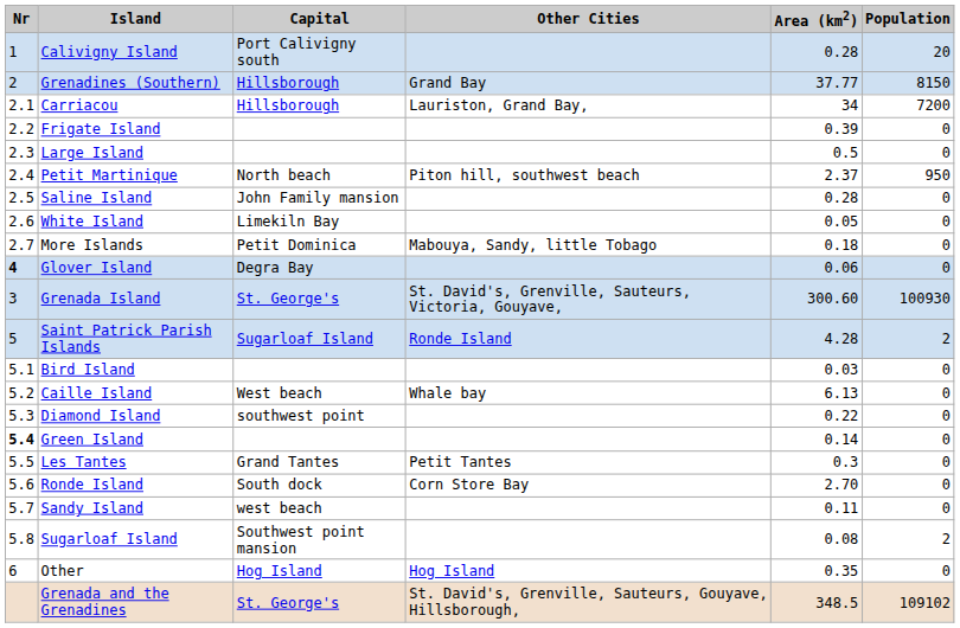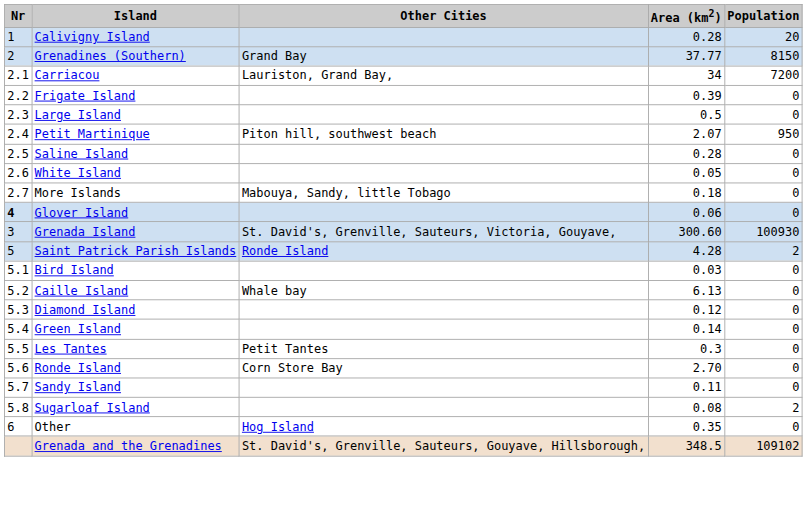 <table class="wikitable sortable">
 <tr>
 <th style="background: #CCC;">Nr</th>
 <th style="background: #CCC;">Island</th>
-<th style="background: #CCC;" class="unsortable">Capital</th>
 <th style="background: #CCC;" class="unsortable">Other Cities</th>
 <th style="background: #CCC;">Area (km<sup>2</sup>)</th>
 <th style="background: #CCC;">Population</th>
 </tr>
 <tr style="background:#CEE0F2;">
 <td>1</td>
 <td><a href='#'>Calivigny Island</a></td>
-<td>Port Calivigny south</td>
 <td></td>
 <td align="right">0.28</td>
 <td align="right">20</td>
 </tr>
 <tr style="background:#CEE0F2;">
 <td>2</td>
 <td><a href='#'>Grenadines (Southern)</a></td>
-<td><a href='#'>Hillsborough</a></td>
 <td>Grand Bay</td>
 <td align="right">37.77</td>
 <td align="right">8150</td>
 </tr>
 <tr style="background:#FFFFFF;">
 <td>2.1</td>
 <td><a href='#'>Carriacou</a></td>
-<td><a href='#'>Hillsborough</a></td>
 <td>Lauriston, Grand Bay,</td>
 <td align="right">34</td>
 <td align="right">7200</td>
 </tr>
 <tr style="background:#FFFFFF;">
 <td>2.2</td>
 <td><a href='#'>Frigate Island</a></td>
 <td></td>
-<td></td>
 <td align="right">0.39</td>
 <td align="right">0</td>
 </tr>
 <tr style="background:#FFFFFF;">
 <td>2.3</td>
 <td><a href='#'>Large Island</a></td>
 <td></td>
-<td></td>
 <td align="right">0.5</td>
 <td align="right">0</td>
 </tr>
 <tr style="background:#FFFFFF;">
 <td>2.4</td>
 <td><a href='#'>Petit Martinique</a></td>
-<td>North beach</td>
 <td>Piton hill, southwest beach</td>
-<td align="right">2.37</td>
+<td align="right">2.07</td>
 <td align="right">950</td>
 </tr>
 <tr style="background:#FFFFFF;">
 <td>2.5</td>
 <td><a href='#'>Saline Island</a></td>
-<td>John Family mansion</td>
 <td></td>
 <td align="right">0.28</td>
 <td align="right">0</td>
 </tr>
 <tr style="background:#FFFFFF;">
 <td>2.6</td>
 <td><a href='#'>White Island</a></td>
-<td>Limekiln Bay</td>
 <td></td>
 <td align="right">0.05</td>
 <td align="right">0</td>
 </tr>
 <tr style="background:#FFFFFF;">
 <td>2.7</td>
 <td>More Islands</td>
-<td>Petit Dominica</td>
 <td>Mabouya, Sandy, little Tobago</td>
 <td align="right">0.18</td>
 <td align="right">0</td>
 </tr>
 <tr style="background:#CEE0F2;">
 <td><strong>4</strong></td>
 <td><a href='#'>Glover Island</a></td>
-<td>Degra Bay</td>
 <td></td>
 <td align="right">0.06</td>
 <td align="right">0</td>
 </tr>
 <tr style="background:#CEE0F2;">
 <td>3</td>
 <td><a href='#'>Grenada Island</a></td>
-<td><a href='#'>St. George's</a></td>
 <td>St. David's, Grenville, Sauteurs, Victoria, Gouyave,</td>
 <td align="right">300.60</td>
 <td align="right">100930</td>
 </tr>
 <tr style="background:#CEE0F2;">
 <td>5</td>
 <td><a href='#'>Saint Patrick Parish Islands</a></td>
-<td><a href='#'>Sugarloaf Island</a></td>
 <td><a href='#'>Ronde Island</a></td>
 <td align="right">4.28</td>
 <td align="right">2</td>
 </tr>
 <tr style="background:#FFFFFF;">
 <td>5.1</td>
 <td><a href='#'>Bird Island</a></td>
 <td></td>
-<td></td>
 <td align="right">0.03</td>
 <td align="right">0</td>
 </tr>
 <tr style="background:#FFFFFF;">
 <td>5.2</td>
 <td><a href='#'>Caille Island</a></td>
-<td>West beach</td>
 <td>Whale bay</td>
 <td align="right">6.13</td>
 <td align="right">0</td>
 </tr>
 <tr style="background:#FFFFFF;">
 <td>5.3</td>
 <td><a href='#'>Diamond Island</a></td>
-<td>southwest point</td>
 <td></td>
-<td align="right">0.22</td>
+<td align="right">0.12</td>
 <td align="right">0</td>
 </tr>
 <tr style="background:#FFFFFF;">
-<td><strong>5.4</strong></td>
+<td>5.4</td>
 <td><a href='#'>Green Island</a></td>
-<td></td>
 <td></td>
 <td align="right">0.14</td>
 <td align="right">0</td>
 </tr>
 <tr style="background:#FFFFFF;">
 <td>5.5</td>
 <td><a href='#'>Les Tantes</a></td>
-<td>Grand Tantes</td>
 <td>Petit Tantes</td>
 <td align="right">0.3</td>
 <td align="right">0</td>
 </tr>
 <tr style="background:#FFFFFF;">
 <td>5.6</td>
 <td><a href='#'>Ronde Island</a></td>
-<td>South dock</td>
 <td>Corn Store Bay</td>
 <td align="right">2.70</td>
 <td align="right">0</td>
 </tr>
 <tr style="background:#FFFFFF;">
 <td>5.7</td>
 <td><a href='#'>Sandy Island</a></td>
-<td>west beach</td>
 <td></td>
 <td align="right">0.11</td>
 <td align="right">0</td>
 </tr>
 <tr style="background:#FFFFFF;">
 <td>5.8</td>
 <td><a href='#'>Sugarloaf Island</a></td>
-<td>Southwest point mansion</td>
 <td></td>
 <td align="right">0.08</td>
 <td align="right">2</td>
 </tr>
 <tr style="background:#FFFFFF;">
 <td>6</td>
 <td>Other</td>
 <td><a href='#'>Hog Island</a></td>
-<td><a href='#'>Hog Island</a></td>
 <td align="right">0.35</td>
 <td align="right">0</td>
 </tr>
 <tr style="background:#F2E0CE;" | class="sortbottom">
 <td> </td>
 <td><a href='#'>Grenada and the Grenadines</a></td>
-<td><a href='#'>St. George's</a></td>
 <td>St. David's, Grenville, Sauteurs, Gouyave, Hillsborough,</td>
 <td align="right">348.5</td>
 <td align="right">109102</td>
 </tr>
 </table>
